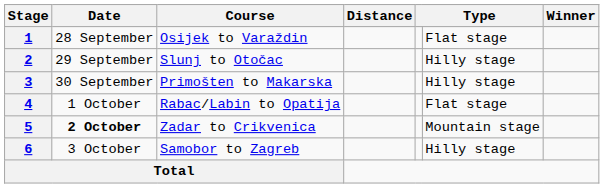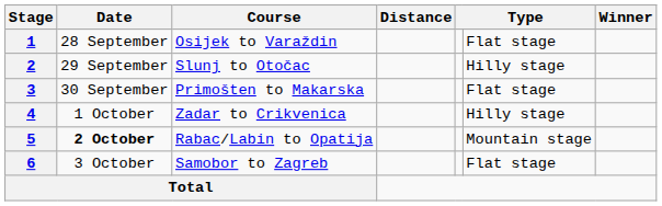 <table class="wikitable">
 <tr>
 <th scope="col">Stage</th>
 <th scope="col">Date</th>
 <th scope="col">Course</th>
 <th scope="col">Distance</th>
 <th scope="col" colspan="2">Type</th>
 <th scope="col">Winner</th>
 </tr>
 <tr>
 <th scope="row"><a href='#'>1</a></th>
 <td style="text-align:center;">28 September</td>
 <td><a href='#'>Osijek</a> to <a href='#'>Varaždin</a></td>
 <td style="text-align:center;"></td>
 <td></td>
 <td>Flat stage</td>
 <td></td>
 </tr>
 <tr>
 <th scope="row"><a href='#'>2</a></th>
 <td style="text-align:center;">29 September</td>
 <td><a href='#'>Slunj</a> to <a href='#'>Otočac</a></td>
 <td style="text-align:center;"></td>
 <td></td>
 <td>Hilly stage</td>
 <td></td>
 </tr>
 <tr>
 <th scope="row"><a href='#'>3</a></th>
 <td style="text-align:center;">30 September</td>
 <td><a href='#'>Primošten</a> to <a href='#'>Makarska</a></td>
 <td style="text-align:center;"></td>
 <td></td>
-<td>Hilly stage</td>
+<td>Flat stage</td>
 <td></td>
 </tr>
 <tr>
 <th scope="row"><a href='#'>4</a></th>
 <td style="text-align:center;">1 October</td>
-<td><a href='#'>Rabac</a>/<a href='#'>Labin</a> to <a href='#'>Opatija</a></td>
+<td><a href='#'>Zadar</a> to <a href='#'>Crikvenica</a></td>
 <td style="text-align:center;"></td>
 <td></td>
-<td>Flat stage</td>
+<td>Hilly stage</td>
 <td></td>
 </tr>
 <tr>
 <th scope="row"><a href='#'>5</a></th>
 <td style="text-align:center;"><strong>2 October</strong></td>
-<td><a href='#'>Zadar</a> to <a href='#'>Crikvenica</a></td>
+<td><a href='#'>Rabac</a>/<a href='#'>Labin</a> to <a href='#'>Opatija</a></td>
 <td style="text-align:center;"></td>
 <td></td>
 <td>Mountain stage</td>
 <td></td>
 </tr>
 <tr>
 <th scope="row"><a href='#'>6</a></th>
 <td style="text-align:center;">3 October</td>
 <td><a href='#'>Samobor</a> to <a href='#'>Zagreb</a></td>
 <td style="text-align:center;"></td>
 <td></td>
-<td>Hilly stage</td>
+<td>Flat stage</td>
 <td></td>
 </tr>
 <tr>
 <th colspan="3">Total</th>
 <td colspan="4" style="text-align:center;"></td>
 </tr>
 </table>
